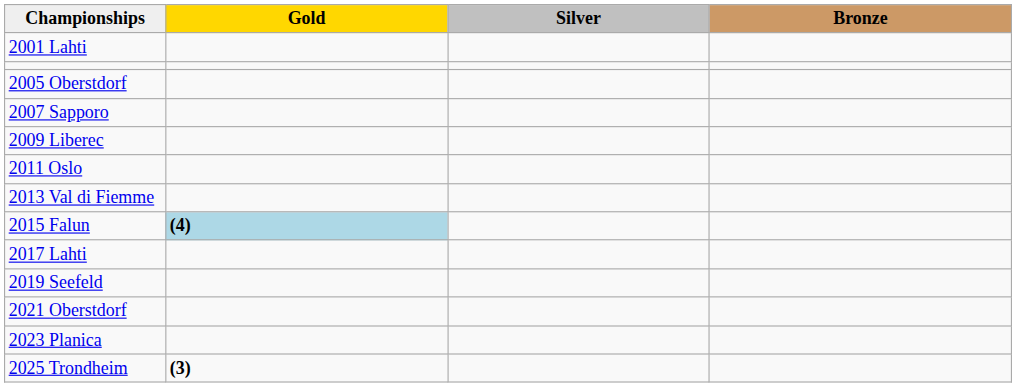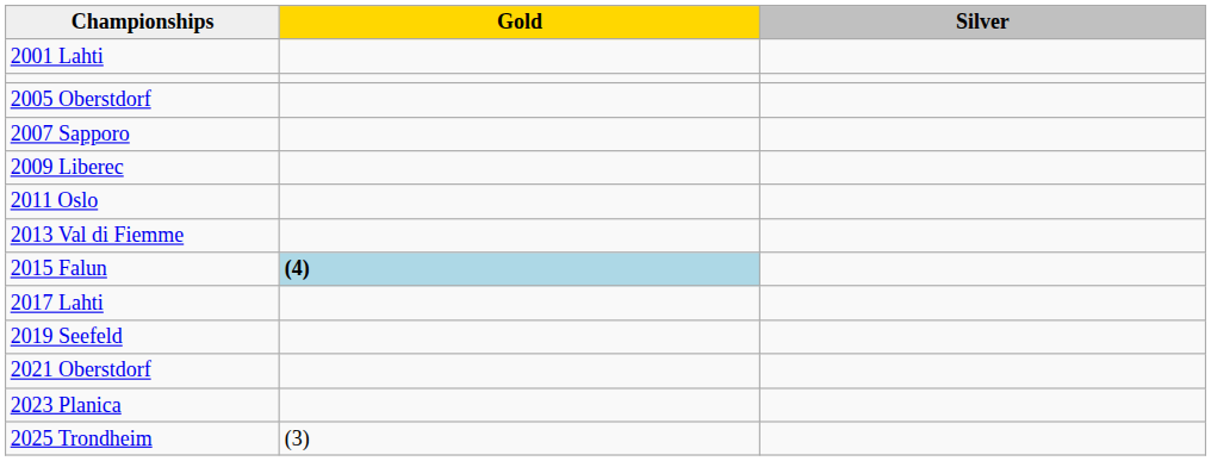 <table class="wikitable sortable" style="width:900px;">
 <tr>
 <th style="width:16%; background:#efefef;">Championships</th>
 <th style="width:28%; background:gold">Gold</th>
 <th style="width:26%; background:silver">Silver</th>
-<th style="width:30%; background:#CC9966">Bronze</th>
 </tr>
 <tr>
 <td><a href='#'>2001 Lahti</a></td>
-<td></td>
 <td></td>
 <td></td>
 </tr>
 <tr>
 <td><a href='#'></a></td>
 <td></td>
 <td></td>
-<td></td>
 </tr>
 <tr>
 <td><a href='#'>2005 Oberstdorf</a></td>
-<td></td>
 <td></td>
 <td></td>
 </tr>
 <tr>
 <td><a href='#'>2007 Sapporo</a></td>
 <td></td>
 <td></td>
-<td></td>
 </tr>
 <tr>
 <td><a href='#'>2009 Liberec</a></td>
-<td></td>
 <td></td>
 <td></td>
 </tr>
 <tr>
 <td><a href='#'>2011 Oslo</a></td>
 <td></td>
 <td></td>
-<td></td>
 </tr>
 <tr>
 <td><a href='#'>2013 Val di Fiemme</a></td>
-<td></td>
 <td></td>
 <td></td>
 </tr>
 <tr>
 <td><a href='#'>2015 Falun</a></td>
 <td style="background: lightblue;"> <strong>(4)</strong></td>
 <td></td>
-<td></td>
 </tr>
 <tr>
 <td><a href='#'>2017 Lahti</a></td>
-<td></td>
 <td></td>
 <td></td>
 </tr>
 <tr>
 <td><a href='#'>2019 Seefeld</a></td>
 <td></td>
 <td></td>
-<td></td>
 </tr>
 <tr>
 <td><a href='#'>2021 Oberstdorf</a></td>
-<td></td>
 <td></td>
 <td></td>
 </tr>
 <tr>
 <td><a href='#'>2023 Planica</a></td>
 <td></td>
 <td></td>
-<td></td>
 </tr>
 <tr>
 <td><a href='#'>2025 Trondheim</a></td>
-<td><strong> (3)</strong></td>
-<td></td>
+<td> (3)</td>
 <td></td>
 </tr>
 </table>
